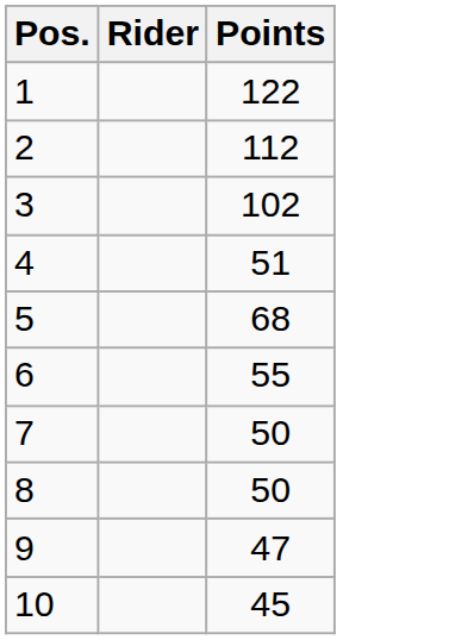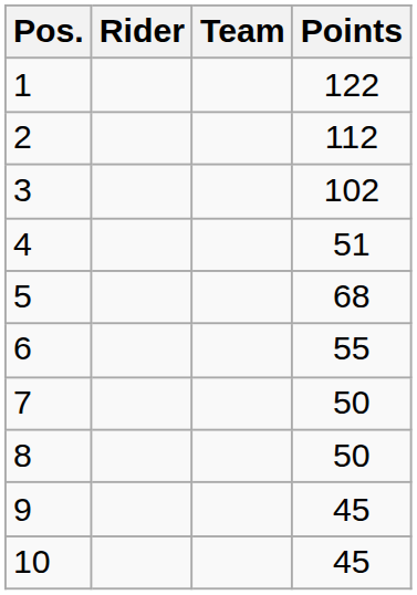 <table class="wikitable sortable">
 <tr>
 <th>Pos.</th>
 <th>Rider</th>
+<th>Team</th>
 <th>Points</th>
 </tr>
 <tr>
 <td>1</td>
+<td></td>
 <td></td>
 <td align=center>122</td>
 </tr>
 <tr>
 <td>2</td>
 <td></td>
+<td></td>
 <td align=center>112</td>
 </tr>
 <tr>
 <td>3</td>
+<td></td>
 <td></td>
 <td align=center>102</td>
 </tr>
 <tr>
 <td>4</td>
 <td></td>
+<td></td>
 <td align=center>51</td>
 </tr>
 <tr>
 <td>5</td>
+<td></td>
 <td></td>
 <td align=center>68</td>
 </tr>
 <tr>
 <td>6</td>
 <td></td>
+<td></td>
 <td align=center>55</td>
 </tr>
 <tr>
 <td>7</td>
+<td></td>
 <td></td>
 <td align=center>50</td>
 </tr>
 <tr>
 <td>8</td>
 <td></td>
+<td></td>
 <td align=center>50</td>
 </tr>
 <tr>
 <td>9</td>
 <td></td>
-<td align=center>47</td>
+<td></td>
+<td align=center>45</td>
 </tr>
 <tr>
 <td>10</td>
 <td></td>
+<td></td>
 <td align=center>45</td>
 </tr>
 </table>
